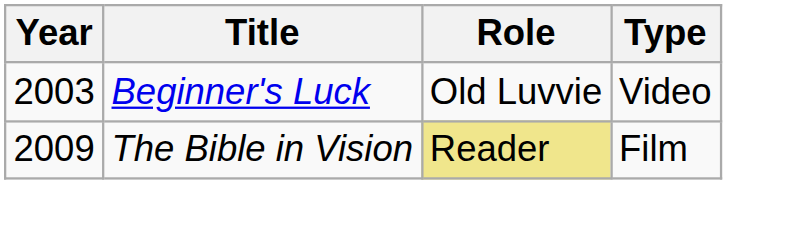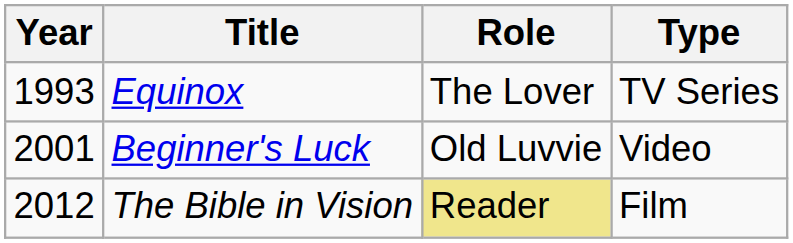 <table class="wikitable">
 <tr>
 <th>Year</th>
 <th>Title</th>
 <th>Role</th>
 <th>Type</th>
 </tr>
 <tr>
-<td>2003</td>
+<td>1993</td>
+<td><em><a href='#'>Equinox</a></em></td>
+<td>The Lover</td>
+<td>TV Series</td>
+</tr>
+<tr>
+<td>2001</td>
 <td><em><a href='#'>Beginner's Luck</a></em></td>
 <td>Old Luvvie</td>
 <td>Video</td>
 </tr>
 <tr>
-<td>2009</td>
+<td>2012</td>
 <td><em>The Bible in Vision</em></td>
 <td style="background: khaki;">Reader</td>
 <td>Film</td>
 </tr>
 </table>
